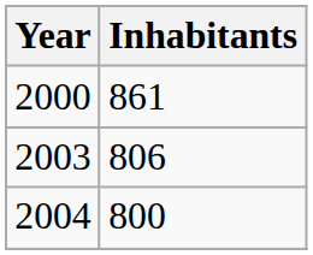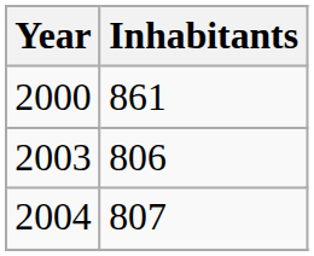 <table class="wikitable" style="text-align:left; margin-right:60px">
 <tr>
 <th>Year</th>
 <th>Inhabitants</th>
 </tr>
 <tr>
 <td>2000</td>
 <td>861</td>
 </tr>
 <tr>
 <td>2003</td>
 <td>806</td>
 </tr>
 <tr>
 <td>2004</td>
-<td>800</td>
+<td>807</td>
 </tr>
 <tr>
 </tr>
 </table>
